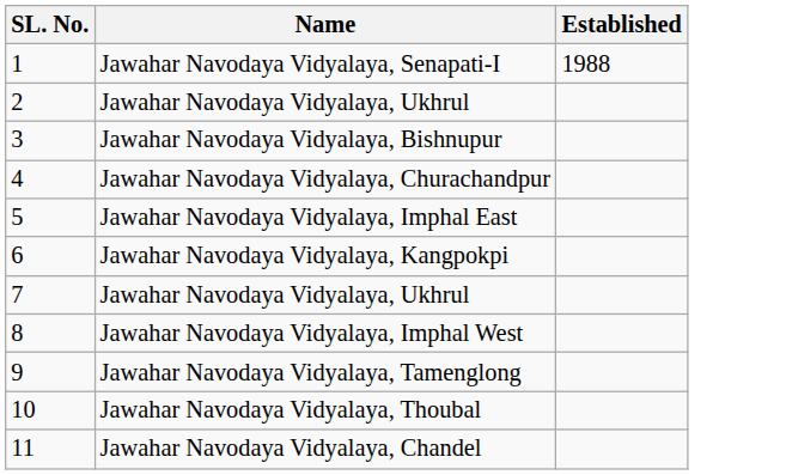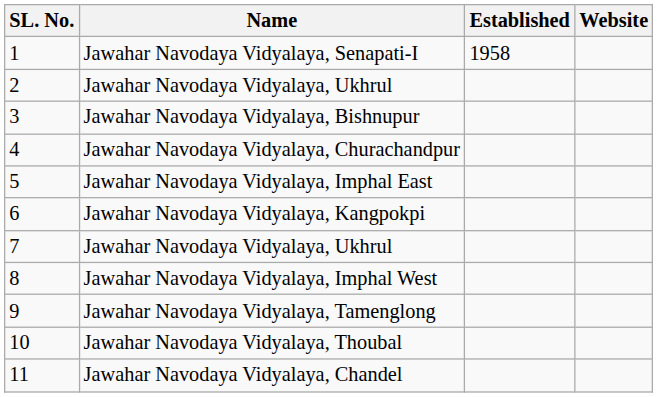 <table class="wikitable sortable mw-collapsible">
 <tr>
 <th>SL. No.</th>
 <th>Name</th>
 <th>Established</th>
+<th>Website</th>
 </tr>
 <tr>
 <td>1</td>
 <td>Jawahar Navodaya Vidyalaya, Senapati-I</td>
-<td>1988</td>
+<td>1958</td>
+<td></td>
 </tr>
 <tr>
 <td>2</td>
 <td>Jawahar Navodaya Vidyalaya, Ukhrul</td>
+<td></td>
 <td></td>
 </tr>
 <tr>
 <td>3</td>
 <td>Jawahar Navodaya Vidyalaya, Bishnupur</td>
 <td></td>
+<td></td>
 </tr>
 <tr>
 <td>4</td>
 <td>Jawahar Navodaya Vidyalaya, Churachandpur</td>
+<td></td>
 <td></td>
 </tr>
 <tr>
 <td>5</td>
 <td>Jawahar Navodaya Vidyalaya, Imphal East</td>
 <td></td>
+<td></td>
 </tr>
 <tr>
 <td>6</td>
 <td>Jawahar Navodaya Vidyalaya, Kangpokpi</td>
+<td></td>
 <td></td>
 </tr>
 <tr>
 <td>7</td>
 <td>Jawahar Navodaya Vidyalaya, Ukhrul</td>
 <td></td>
+<td></td>
 </tr>
 <tr>
 <td>8</td>
 <td>Jawahar Navodaya Vidyalaya, Imphal West</td>
+<td></td>
 <td></td>
 </tr>
 <tr>
 <td>9</td>
 <td>Jawahar Navodaya Vidyalaya, Tamenglong</td>
 <td></td>
+<td></td>
 </tr>
 <tr>
 <td>10</td>
 <td>Jawahar Navodaya Vidyalaya, Thoubal</td>
+<td></td>
 <td></td>
 </tr>
 <tr>
 <td>11</td>
 <td>Jawahar Navodaya Vidyalaya, Chandel</td>
 <td></td>
+<td></td>
 </tr>
 </table>
